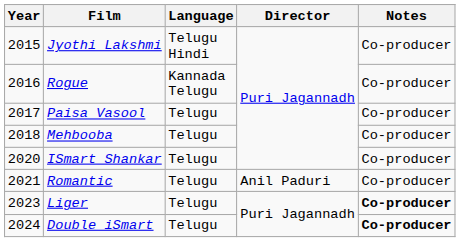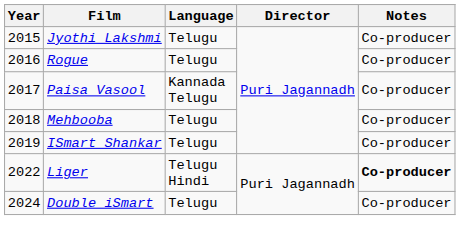 <table class="wikitable sortable">
 <tr>
 <th>Year</th>
 <th>Film</th>
 <th>Language</th>
 <th>Director</th>
 <th class="unsortable">Notes</th>
 </tr>
 <tr>
 <td>2015</td>
 <td><em><a href='#'>Jyothi Lakshmi</a></em></td>
-<td>Telugu<br>Hindi</td>
+<td>Telugu</td>
 <td rowspan="5"><a href='#'>Puri Jagannadh</a></td>
 <td>Co-producer</td>
 </tr>
 <tr>
 <td>2016</td>
 <td><em><a href='#'>Rogue</a></em></td>
-<td>Kannada<br> Telugu</td>
+<td>Telugu</td>
 <td>Co-producer</td>
 </tr>
 <tr>
 <td>2017</td>
 <td><em><a href='#'>Paisa Vasool</a></em></td>
-<td>Telugu</td>
+<td>Kannada<br> Telugu</td>
 <td>Co-producer</td>
 </tr>
 <tr>
 <td>2018</td>
 <td><em><a href='#'>Mehbooba</a></em></td>
 <td>Telugu</td>
 <td>Co-producer</td>
 </tr>
 <tr>
-<td>2020</td>
+<td>2019</td>
 <td><em><a href='#'>ISmart Shankar</a> </em></td>
 <td>Telugu</td>
 <td>Co-producer</td>
 </tr>
 <tr>
-<td>2021</td>
-<td><em><a href='#'>Romantic</a></em></td>
-<td>Telugu</td>
-<td>Anil Paduri</td>
-<td>Co-producer</td>
-</tr>
-<tr>
-<td>2023</td>
+<td>2022</td>
 <td><em><a href='#'>Liger</a></em></td>
-<td>Telugu</td>
+<td>Telugu<br>Hindi</td>
 <td rowspan="2">Puri Jagannadh</td>
 <td><strong>Co-producer</strong></td>
 </tr>
 <tr>
 <td>2024</td>
 <td><em><a href='#'>Double iSmart</a></em></td>
 <td>Telugu</td>
-<td><strong>Co-producer</strong></td>
+<td>Co-producer</td>
 </tr>
 </table>
